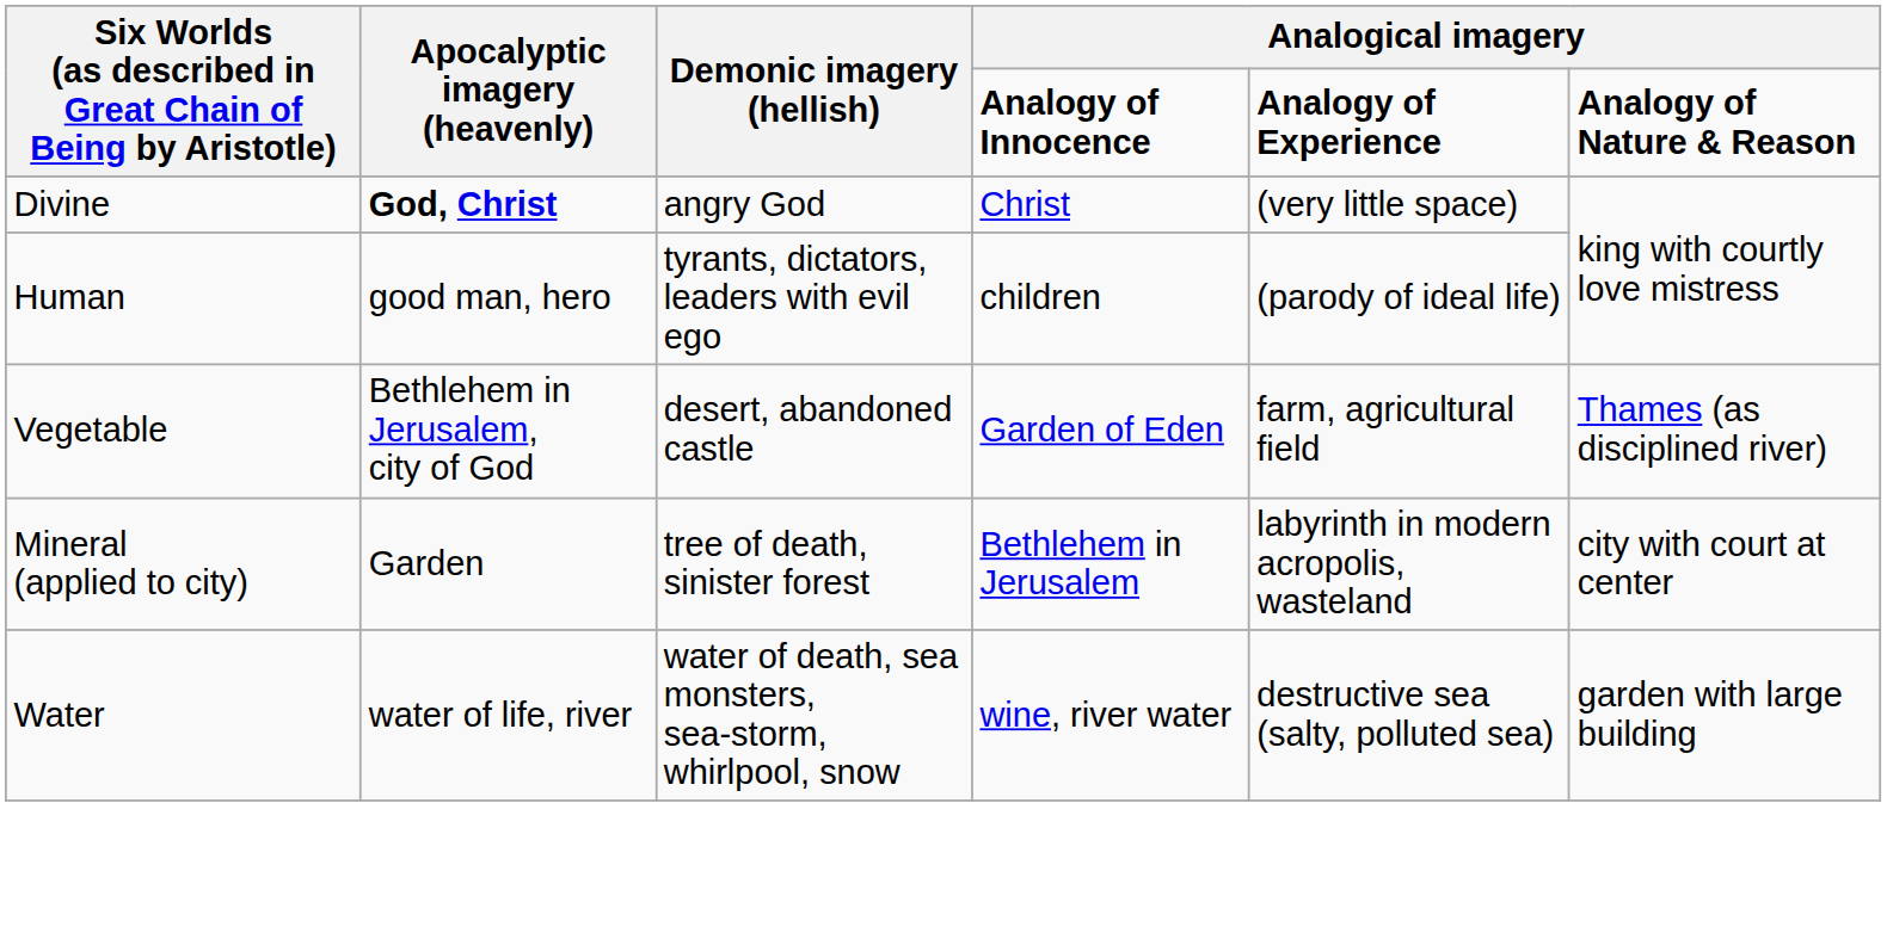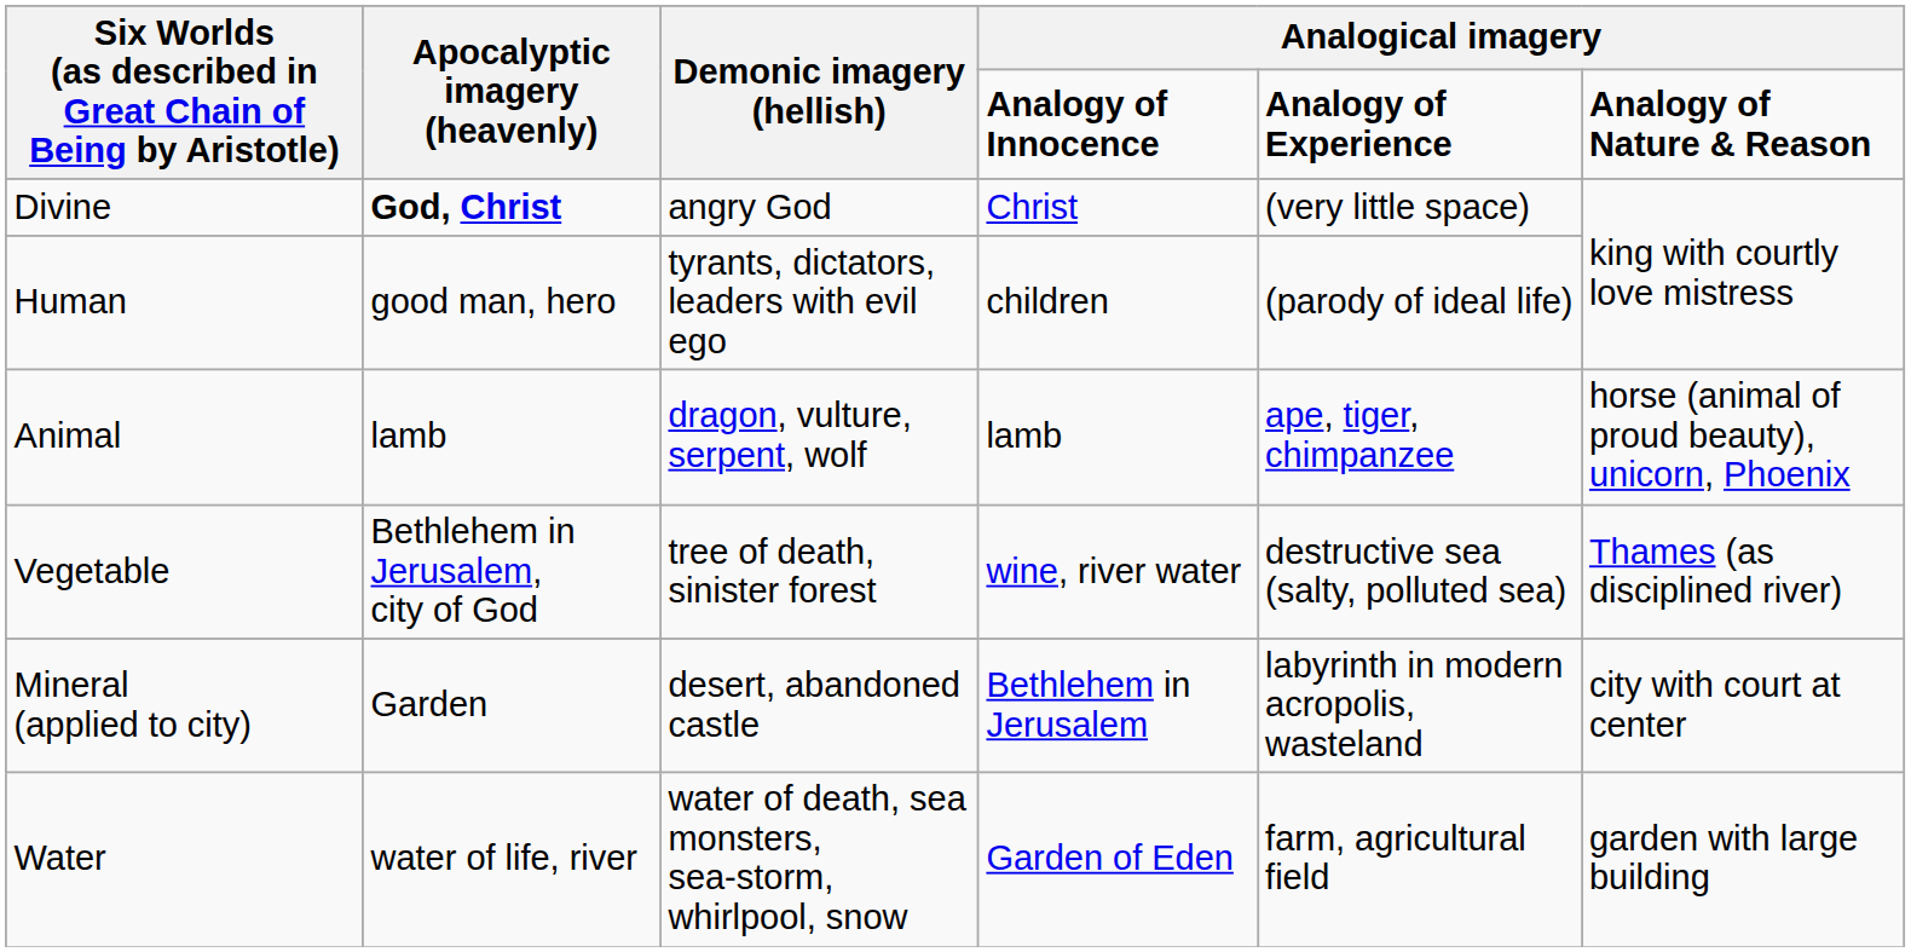 <table class="wikitable">
 <tr>
 <th rowspan="2">Six Worlds<br>(as described in<br><a href='#'>Great Chain of Being</a> by Aristotle)</th>
 <th rowspan="2">Apocalyptic imagery<br>(heavenly)</th>
 <th rowspan="2">Demonic imagery<br>(hellish)</th>
 <th colspan="3">Analogical imagery</th>
 </tr>
 <tr>
 <td><strong>Analogy of</strong><br><strong>Innocence</strong></td>
 <td><strong>Analogy of</strong><br><strong>Experience</strong></td>
 <td><strong>Analogy of</strong><br><strong>Nature & Reason</strong></td>
 </tr>
 <tr>
 <td>Divine</td>
 <td><strong>God, <a href='#'>Christ</a></strong></td>
 <td>angry God</td>
 <td><a href='#'>Christ</a></td>
 <td>(very little space)</td>
 <td rowspan="2">king with courtly love mistress</td>
 </tr>
 <tr>
 <td>Human</td>
 <td>good man, hero</td>
 <td>tyrants, dictators,<br>leaders with evil ego</td>
 <td>children</td>
 <td>(parody of ideal life)</td>
 </tr>
 <tr>
+<td>Animal</td>
+<td>lamb</td>
+<td><a href='#'>dragon</a>, vulture, <a href='#'>serpent</a>, wolf</td>
+<td>lamb</td>
+<td><a href='#'>ape</a>, <a href='#'>tiger</a>, <a href='#'>chimpanzee</a></td>
+<td>horse (animal of proud beauty),<br><a href='#'>unicorn</a>, <a href='#'>Phoenix</a></td>
+</tr>
+<tr>
 <td>Vegetable</td>
 <td>Bethlehem in <a href='#'>Jerusalem</a>,<br>city of God</td>
-<td>desert, abandoned castle</td>
-<td><a href='#'>Garden of Eden</a></td>
-<td>farm, agricultural field</td>
+<td>tree of death, sinister forest</td>
+<td><a href='#'>wine</a>, river water</td>
+<td>destructive sea<br>(salty, polluted sea)</td>
 <td><a href='#'>Thames</a> (as disciplined river)</td>
 </tr>
 <tr>
 <td>Mineral<br>(applied to city)</td>
 <td>Garden</td>
-<td>tree of death, sinister forest</td>
+<td>desert, abandoned castle</td>
 <td><a href='#'>Bethlehem</a> in <a href='#'>Jerusalem</a></td>
 <td>labyrinth in modern acropolis,<br>wasteland</td>
 <td>city with court at center</td>
 </tr>
 <tr>
 <td>Water</td>
 <td>water of life, river</td>
 <td>water of death, sea monsters,<br>sea-storm, whirlpool, snow</td>
-<td><a href='#'>wine</a>, river water</td>
-<td>destructive sea<br>(salty, polluted sea)</td>
+<td><a href='#'>Garden of Eden</a></td>
+<td>farm, agricultural field</td>
 <td>garden with large building</td>
 </tr>
 </table>
